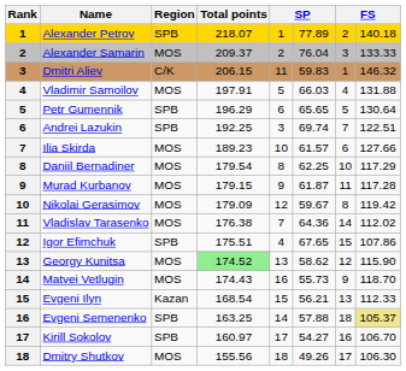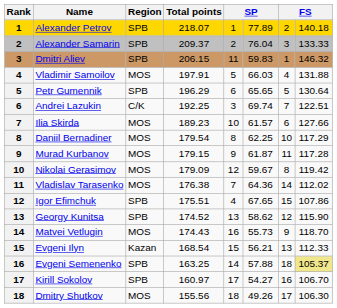 <table class="wikitable sortable">
 <tr>
 <th>Rank</th>
 <th>Name</th>
 <th>Region</th>
 <th>Total points</th>
 <th colspan=2 width=80px><a href='#'>SP</a></th>
 <th colspan=2 width=80px><a href='#'>FS</a></th>
 </tr>
 <tr bgcolor=gold>
 <td align=center><strong>1</strong></td>
 <td><a href='#'>Alexander Petrov</a></td>
 <td>SPB</td>
 <td align=center>218.07</td>
 <td align=center>1</td>
 <td align=center>77.89</td>
 <td align=center>2</td>
 <td align=center>140.18</td>
 </tr>
 <tr bgcolor=silver>
 <td align=center><strong>2</strong></td>
 <td><a href='#'>Alexander Samarin</a></td>
-<td>MOS</td>
+<td>SPB</td>
 <td align=center>209.37</td>
 <td align=center>2</td>
 <td align=center>76.04</td>
 <td align=center>3</td>
 <td align=center>133.33</td>
 </tr>
 <tr bgcolor=cc9966>
 <td align=center><strong>3</strong></td>
 <td><a href='#'>Dmitri Aliev</a></td>
-<td>C/K</td>
+<td>SPB</td>
 <td align=center>206.15</td>
 <td align=center>11</td>
 <td align=center>59.83</td>
 <td align=center>1</td>
 <td align=center>146.32</td>
 </tr>
 <tr>
 <th>4</th>
 <td><a href='#'>Vladimir Samoilov</a></td>
 <td>MOS</td>
 <td align=center>197.91</td>
 <td align=center>5</td>
 <td align=center>66.03</td>
 <td align=center>4</td>
 <td align=center>131.88</td>
 </tr>
 <tr>
 <th>5</th>
 <td><a href='#'>Petr Gumennik</a></td>
 <td>SPB</td>
 <td align=center>196.29</td>
 <td align=center>6</td>
 <td align=center>65.65</td>
 <td align=center>5</td>
 <td align=center>130.64</td>
 </tr>
 <tr>
 <th>6</th>
 <td><a href='#'>Andrei Lazukin</a></td>
-<td>SPB</td>
+<td>C/K</td>
 <td align=center>192.25</td>
 <td align=center>3</td>
 <td align=center>69.74</td>
 <td align=center>7</td>
 <td align=center>122.51</td>
 </tr>
 <tr>
 <th>7</th>
 <td><a href='#'>Ilia Skirda</a></td>
 <td>MOS</td>
 <td align=center>189.23</td>
 <td align=center>10</td>
 <td align=center>61.57</td>
 <td align=center>6</td>
 <td align=center>127.66</td>
 </tr>
 <tr>
 <th>8</th>
 <td><a href='#'>Daniil Bernadiner</a></td>
 <td>MOS</td>
 <td align=center>179.54</td>
 <td align=center>8</td>
 <td align=center>62.25</td>
 <td align=center>10</td>
 <td align=center>117.29</td>
 </tr>
 <tr>
 <th>9</th>
 <td><a href='#'>Murad Kurbanov</a></td>
 <td>MOS</td>
 <td align=center>179.15</td>
 <td align=center>9</td>
 <td align=center>61.87</td>
 <td align=center>11</td>
 <td align=center>117.28</td>
 </tr>
 <tr>
 <th>10</th>
 <td><a href='#'>Nikolai Gerasimov</a></td>
 <td>MOS</td>
 <td align=center>179.09</td>
 <td align=center>12</td>
 <td align=center>59.67</td>
 <td align=center>8</td>
 <td align=center>119.42</td>
 </tr>
 <tr>
 <th>11</th>
 <td><a href='#'>Vladislav Tarasenko</a></td>
 <td>MOS</td>
 <td align=center>176.38</td>
 <td align=center>7</td>
 <td align=center>64.36</td>
 <td align=center>14</td>
 <td align=center>112.02</td>
 </tr>
 <tr>
 <th>12</th>
 <td><a href='#'>Igor Efimchuk</a></td>
 <td>SPB</td>
 <td align=center>175.51</td>
 <td align=center>4</td>
 <td align=center>67.65</td>
 <td align=center>15</td>
 <td align=center>107.86</td>
 </tr>
 <tr>
 <th>13</th>
 <td><a href='#'>Georgy Kunitsa</a></td>
-<td>MOS</td>
-<td align=center style="background: lightgreen;">174.52</td>
+<td>SPB</td>
+<td align=center>174.52</td>
 <td align=center>13</td>
 <td align=center>58.62</td>
 <td align=center>12</td>
 <td align=center>115.90</td>
 </tr>
 <tr>
 <th>14</th>
 <td><a href='#'>Matvei Vetlugin</a></td>
 <td>MOS</td>
 <td align=center>174.43</td>
 <td align=center>16</td>
 <td align=center>55.73</td>
 <td align=center>9</td>
 <td align=center>118.70</td>
 </tr>
 <tr>
 <th>15</th>
 <td><a href='#'>Evgeni Ilyn</a></td>
 <td>Kazan</td>
 <td align=center>168.54</td>
 <td align=center>15</td>
 <td align=center>56.21</td>
 <td align=center>13</td>
 <td align=center>112.33</td>
 </tr>
 <tr>
 <th>16</th>
 <td><a href='#'>Evgeni Semenenko</a></td>
 <td>SPB</td>
 <td align=center>163.25</td>
 <td align=center>14</td>
 <td align=center>57.88</td>
 <td align=center>18</td>
 <td align=center style="background: khaki;">105.37</td>
 </tr>
 <tr>
 <th>17</th>
 <td><a href='#'>Kirill Sokolov</a></td>
 <td>SPB</td>
 <td align=center>160.97</td>
 <td align=center>17</td>
 <td align=center>54.27</td>
 <td align=center>16</td>
 <td align=center>106.70</td>
 </tr>
 <tr>
 <th>18</th>
 <td><a href='#'>Dmitry Shutkov</a></td>
 <td>MOS</td>
 <td align=center>155.56</td>
 <td align=center>18</td>
 <td align=center>49.26</td>
 <td align=center>17</td>
 <td align=center>106.30</td>
 </tr>
 </table>
